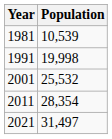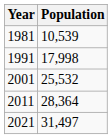 <table class=wikitable>
 <tr>
 <th>Year</th>
 <th>Population</th>
 </tr>
 <tr>
 <td>1981</td>
 <td>10,539</td>
 </tr>
 <tr>
 <td>1991</td>
-<td>19,998</td>
+<td>17,998</td>
 </tr>
 <tr>
 <td>2001</td>
 <td>25,532</td>
 </tr>
 <tr>
 <td>2011</td>
-<td>28,354</td>
+<td>28,364</td>
 </tr>
 <tr>
 <td>2021</td>
 <td>31,497</td>
 </tr>
 </table>
